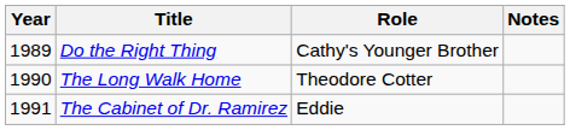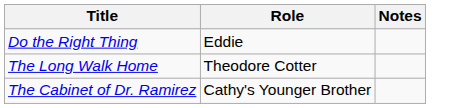 <table class="wikitable">
 <tr>
-<th>Year</th>
 <th>Title</th>
 <th>Role</th>
 <th>Notes</th>
 </tr>
 <tr>
-<td>1989</td>
 <td><em><a href='#'>Do the Right Thing</a></em></td>
-<td>Cathy's Younger Brother</td>
+<td>Eddie</td>
 <td></td>
 </tr>
 <tr>
-<td>1990</td>
 <td><em><a href='#'>The Long Walk Home</a></em></td>
 <td>Theodore Cotter</td>
 <td></td>
 </tr>
 <tr>
-<td>1991</td>
 <td><em><a href='#'>The Cabinet of Dr. Ramirez</a></em></td>
-<td>Eddie</td>
+<td>Cathy's Younger Brother</td>
 <td></td>
 </tr>
 </table>
